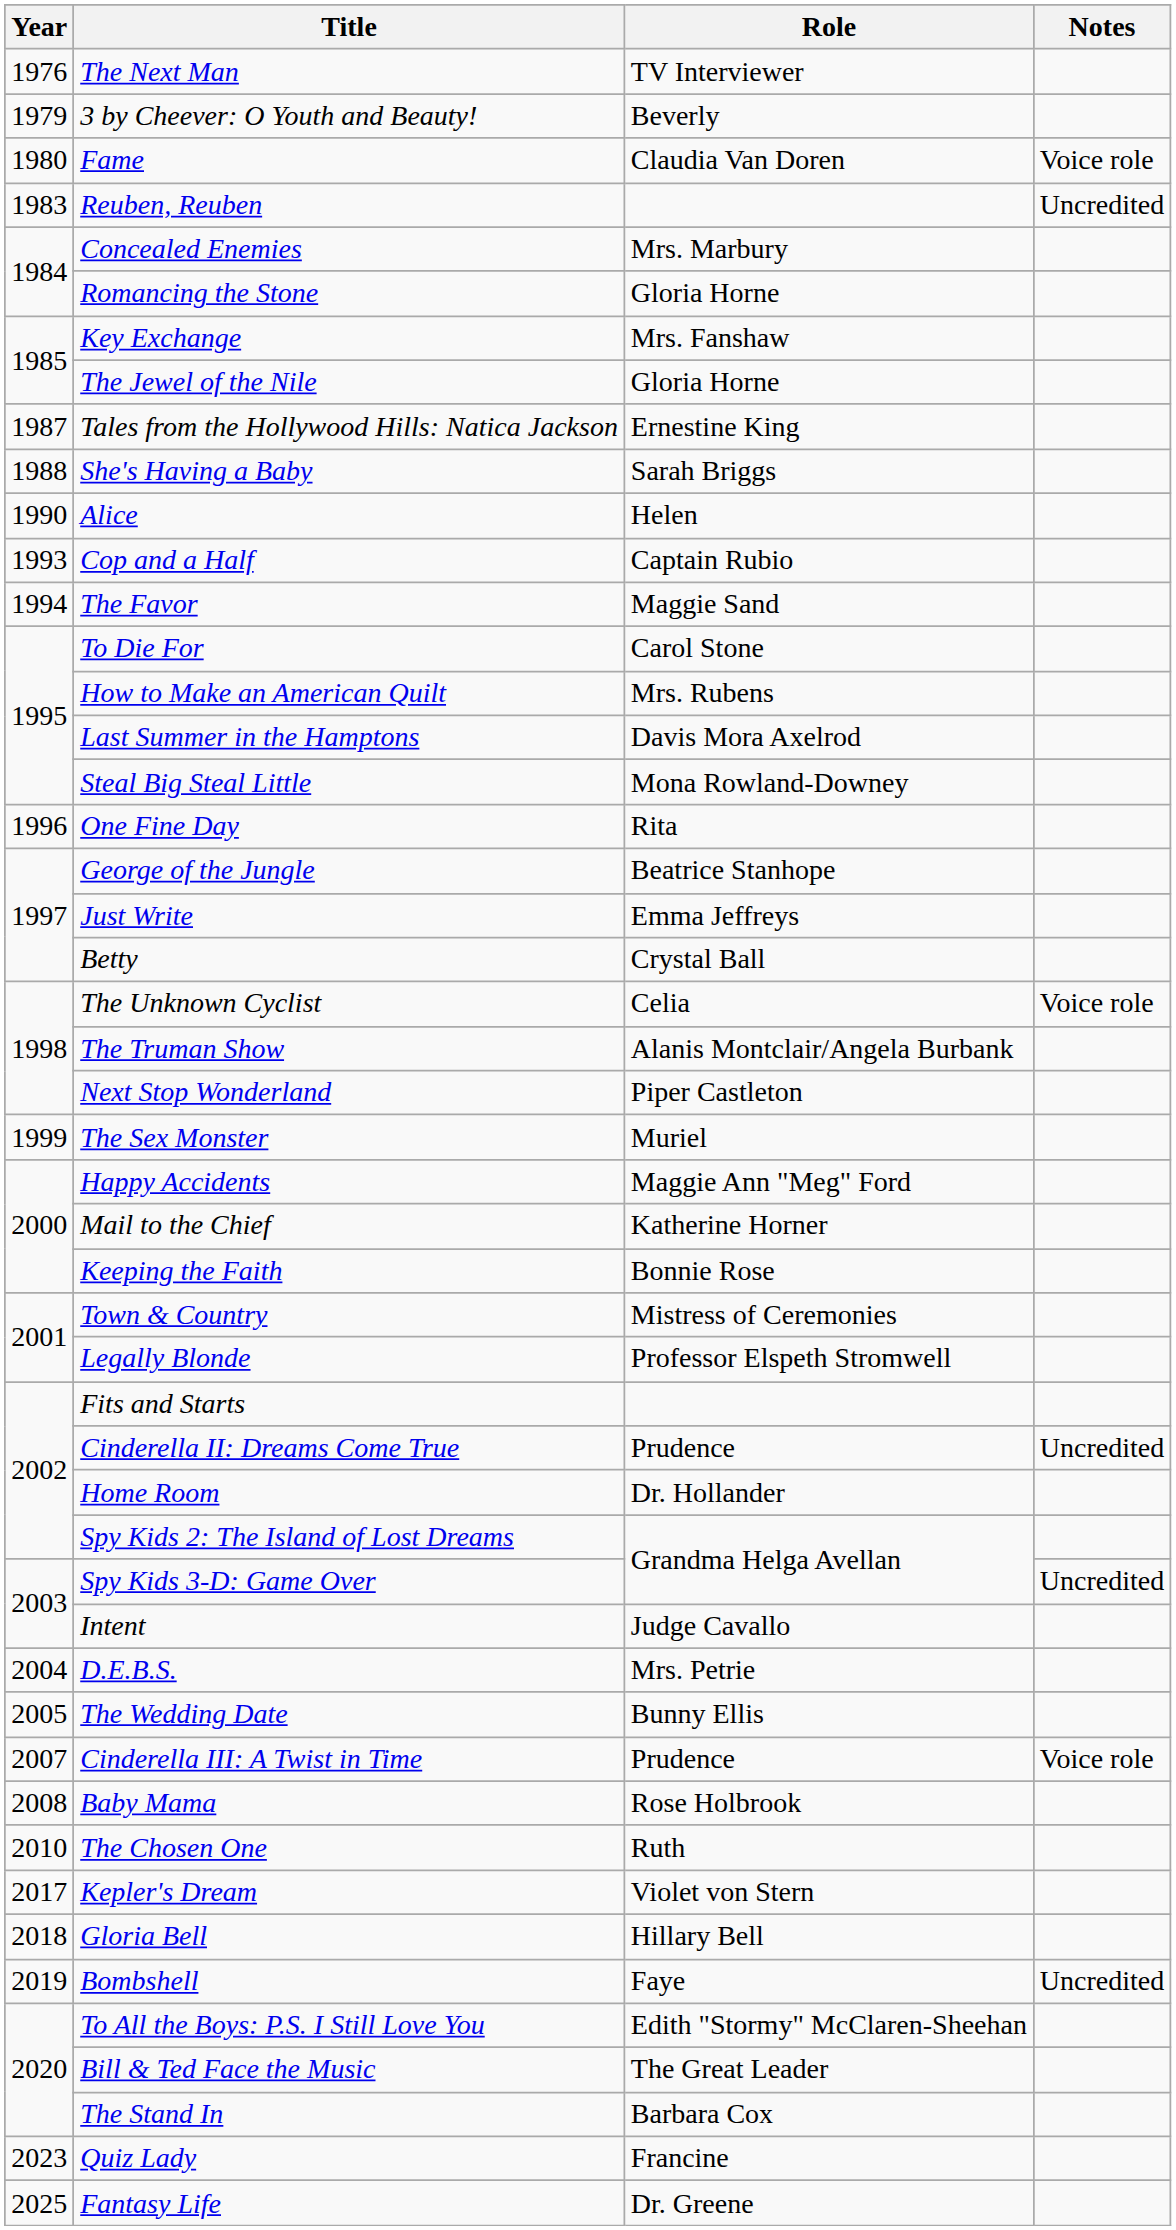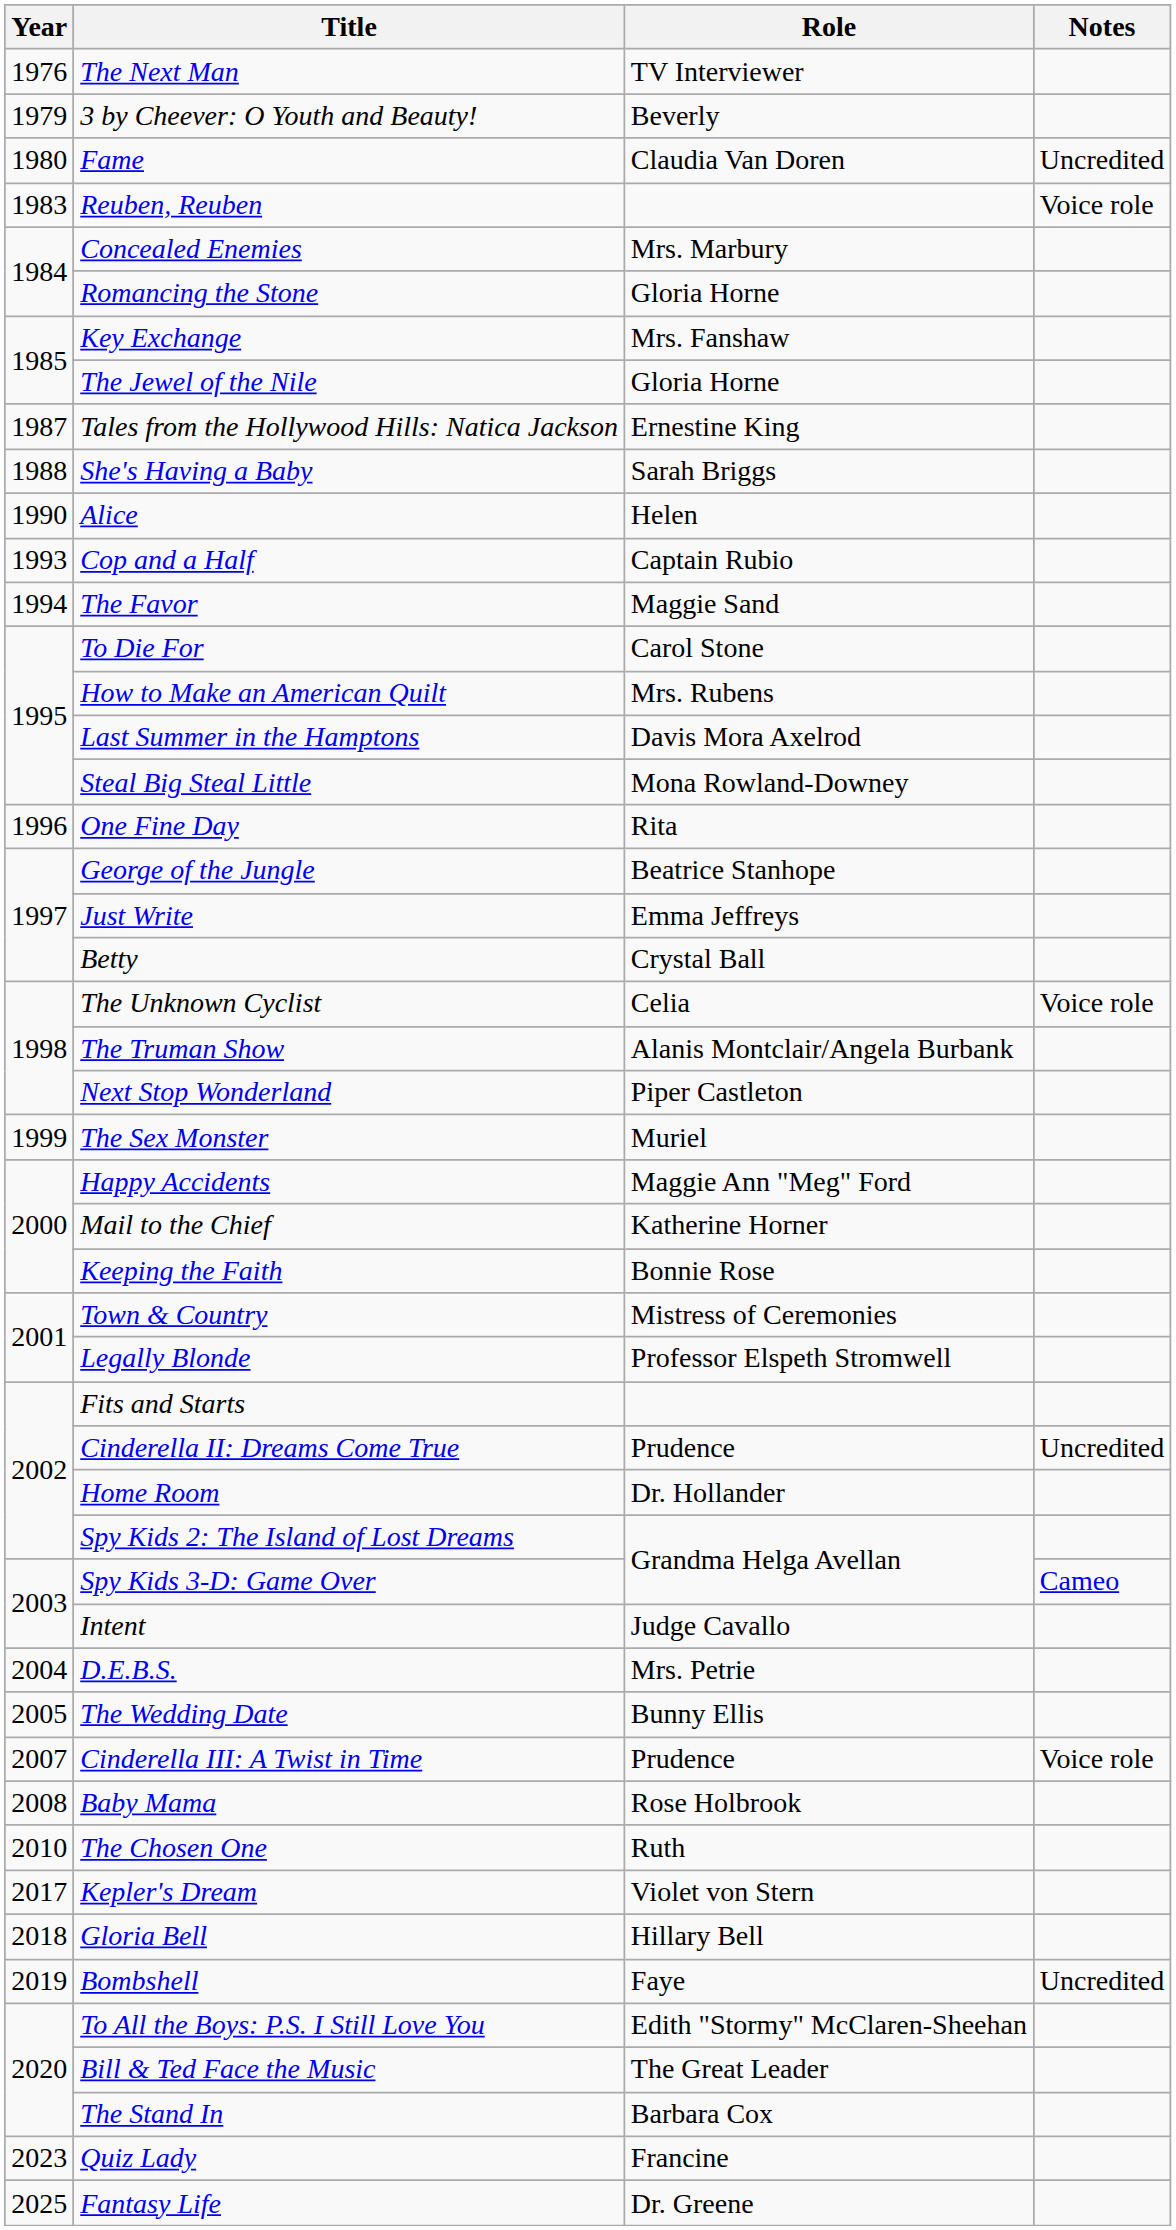 <table class="wikitable sortable">
 <tr>
 <th>Year</th>
 <th>Title</th>
 <th>Role</th>
 <th>Notes</th>
 </tr>
 <tr>
 <td>1976</td>
 <td><em><a href='#'>The Next Man</a></em></td>
 <td>TV Interviewer</td>
 <td></td>
 </tr>
 <tr>
 <td>1979</td>
 <td><em>3 by Cheever: O Youth and Beauty!</em></td>
 <td>Beverly</td>
 <td></td>
 </tr>
 <tr>
 <td>1980</td>
 <td><em><a href='#'>Fame</a></em></td>
 <td>Claudia Van Doren</td>
-<td>Voice role</td>
+<td>Uncredited</td>
 </tr>
 <tr>
 <td>1983</td>
 <td><em><a href='#'>Reuben, Reuben</a></em></td>
 <td></td>
-<td>Uncredited</td>
+<td>Voice role</td>
 </tr>
 <tr>
 <td rowspan=2>1984</td>
 <td><em><a href='#'>Concealed Enemies</a></em></td>
 <td>Mrs. Marbury</td>
 <td></td>
 </tr>
 <tr>
 <td><em><a href='#'>Romancing the Stone</a></em></td>
 <td>Gloria Horne</td>
 <td></td>
 </tr>
 <tr>
 <td rowspan=2>1985</td>
 <td><em><a href='#'>Key Exchange</a></em></td>
 <td>Mrs. Fanshaw</td>
 <td></td>
 </tr>
 <tr>
 <td><em><a href='#'>The Jewel of the Nile</a></em></td>
 <td>Gloria Horne</td>
 <td></td>
 </tr>
 <tr>
 <td>1987</td>
 <td><em>Tales from the Hollywood Hills: Natica Jackson</em></td>
 <td>Ernestine King</td>
 <td></td>
 </tr>
 <tr>
 <td>1988</td>
 <td><em><a href='#'>She's Having a Baby</a></em></td>
 <td>Sarah Briggs</td>
 <td></td>
 </tr>
 <tr>
 <td>1990</td>
 <td><em><a href='#'>Alice</a></em></td>
 <td>Helen</td>
 <td></td>
 </tr>
 <tr>
 <td>1993</td>
 <td><em><a href='#'>Cop and a Half</a></em></td>
 <td>Captain Rubio</td>
 <td></td>
 </tr>
 <tr>
 <td>1994</td>
 <td><em><a href='#'>The Favor</a></em></td>
 <td>Maggie Sand</td>
 <td></td>
 </tr>
 <tr>
 <td rowspan=4>1995</td>
 <td><em><a href='#'>To Die For</a></em></td>
 <td>Carol Stone</td>
 <td></td>
 </tr>
 <tr>
 <td><em><a href='#'>How to Make an American Quilt</a></em></td>
 <td>Mrs. Rubens</td>
 <td></td>
 </tr>
 <tr>
 <td><em><a href='#'>Last Summer in the Hamptons</a></em></td>
 <td>Davis Mora Axelrod</td>
 <td></td>
 </tr>
 <tr>
 <td><em><a href='#'>Steal Big Steal Little</a></em></td>
 <td>Mona Rowland-Downey</td>
 <td></td>
 </tr>
 <tr>
 <td>1996</td>
 <td><em><a href='#'>One Fine Day</a></em></td>
 <td>Rita</td>
 <td></td>
 </tr>
 <tr>
 <td rowspan=3>1997</td>
 <td><em><a href='#'>George of the Jungle</a></em></td>
 <td>Beatrice Stanhope</td>
 <td></td>
 </tr>
 <tr>
 <td><em><a href='#'>Just Write</a></em></td>
 <td>Emma Jeffreys</td>
 <td></td>
 </tr>
 <tr>
 <td><em>Betty</em></td>
 <td>Crystal Ball</td>
 <td></td>
 </tr>
 <tr>
 <td rowspan=3>1998</td>
 <td><em>The Unknown Cyclist</em></td>
 <td>Celia</td>
 <td>Voice role</td>
 </tr>
 <tr>
 <td><em><a href='#'>The Truman Show</a></em></td>
 <td>Alanis Montclair/Angela Burbank</td>
 <td></td>
 </tr>
 <tr>
 <td><em><a href='#'>Next Stop Wonderland</a></em></td>
 <td>Piper Castleton</td>
 <td></td>
 </tr>
 <tr>
 <td>1999</td>
 <td><em><a href='#'>The Sex Monster</a></em></td>
 <td>Muriel</td>
 <td></td>
 </tr>
 <tr>
 <td rowspan=3>2000</td>
 <td><em><a href='#'>Happy Accidents</a></em></td>
 <td>Maggie Ann "Meg" Ford</td>
 <td></td>
 </tr>
 <tr>
 <td><em>Mail to the Chief</em></td>
 <td>Katherine Horner</td>
 <td></td>
 </tr>
 <tr>
 <td><em><a href='#'>Keeping the Faith</a></em></td>
 <td>Bonnie Rose</td>
 <td></td>
 </tr>
 <tr>
 <td rowspan=2>2001</td>
 <td><em><a href='#'>Town & Country</a></em></td>
 <td>Mistress of Ceremonies</td>
 <td></td>
 </tr>
 <tr>
 <td><em><a href='#'>Legally Blonde</a></em></td>
 <td>Professor Elspeth Stromwell</td>
 <td></td>
 </tr>
 <tr>
 <td rowspan=4>2002</td>
 <td><em>Fits and Starts</em></td>
 <td></td>
 <td></td>
 </tr>
 <tr>
 <td><em><a href='#'>Cinderella II: Dreams Come True</a></em></td>
 <td>Prudence</td>
 <td>Uncredited</td>
 </tr>
 <tr>
 <td><em><a href='#'>Home Room</a> </em></td>
 <td>Dr. Hollander</td>
 <td></td>
 </tr>
 <tr>
 <td><em><a href='#'>Spy Kids 2: The Island of Lost Dreams</a></em></td>
 <td rowspan=2>Grandma Helga Avellan</td>
 <td></td>
 </tr>
 <tr>
 <td rowspan=2>2003</td>
 <td><em><a href='#'>Spy Kids 3-D: Game Over</a></em></td>
-<td>Uncredited</td>
+<td><a href='#'>Cameo</a></td>
 </tr>
 <tr>
 <td><em>Intent</em></td>
 <td>Judge Cavallo</td>
 <td></td>
 </tr>
 <tr>
 <td>2004</td>
 <td><em><a href='#'>D.E.B.S.</a></em></td>
 <td>Mrs. Petrie</td>
 <td></td>
 </tr>
 <tr>
 <td>2005</td>
 <td><em><a href='#'>The Wedding Date</a></em></td>
 <td>Bunny Ellis</td>
 <td></td>
 </tr>
 <tr>
 <td>2007</td>
 <td><em><a href='#'>Cinderella III: A Twist in Time</a></em></td>
 <td>Prudence</td>
 <td>Voice role</td>
 </tr>
 <tr>
 <td>2008</td>
 <td><em><a href='#'>Baby Mama</a></em></td>
 <td>Rose Holbrook</td>
 <td></td>
 </tr>
 <tr>
 <td>2010</td>
 <td><em><a href='#'>The Chosen One</a></em></td>
 <td>Ruth</td>
 <td></td>
 </tr>
 <tr>
 <td>2017</td>
 <td><em><a href='#'>Kepler's Dream</a></em></td>
 <td>Violet von Stern</td>
 <td></td>
 </tr>
 <tr>
 <td>2018</td>
 <td><em><a href='#'>Gloria Bell</a></em></td>
 <td>Hillary Bell</td>
 <td></td>
 </tr>
 <tr>
 <td>2019</td>
 <td><em><a href='#'>Bombshell</a></em></td>
 <td>Faye</td>
 <td>Uncredited</td>
 </tr>
 <tr>
 <td rowspan=3>2020</td>
 <td><em><a href='#'>To All the Boys: P.S. I Still Love You</a></em></td>
 <td>Edith "Stormy" McClaren-Sheehan</td>
 <td></td>
 </tr>
 <tr>
 <td><em><a href='#'>Bill & Ted Face the Music</a></em></td>
 <td>The Great Leader</td>
 <td></td>
 </tr>
 <tr>
 <td><em><a href='#'>The Stand In</a></em></td>
 <td>Barbara Cox</td>
 <td></td>
 </tr>
 <tr>
 <td>2023</td>
 <td><em><a href='#'>Quiz Lady</a></em></td>
 <td>Francine</td>
 <td></td>
 </tr>
 <tr>
 <td>2025</td>
 <td><em><a href='#'>Fantasy Life</a></em></td>
 <td>Dr. Greene</td>
 <td></td>
 </tr>
 </table>
